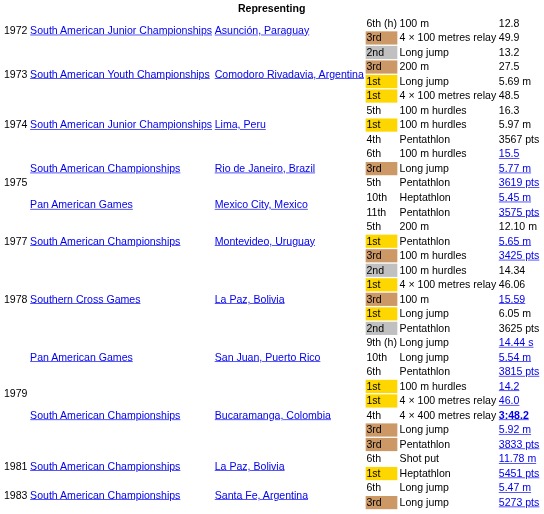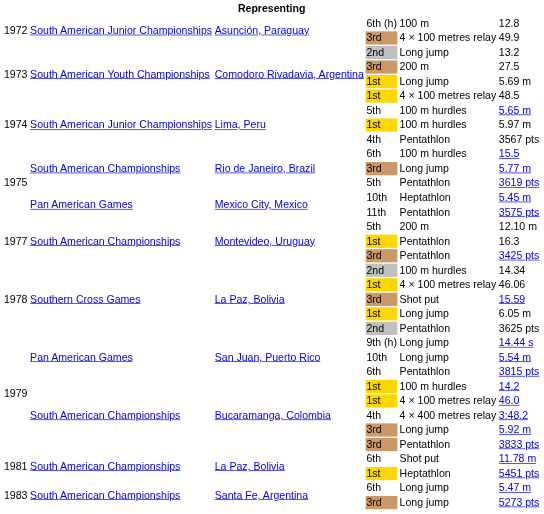 <table>
 <tr>
 <th colspan="6">Representing </th>
 </tr>
 <tr>
 <td rowspan=2>1972</td>
 <td rowspan=2><a href='#'>South American Junior Championships</a></td>
 <td rowspan=2><a href='#'>Asunción, Paraguay</a></td>
 <td>6th (h)</td>
 <td>100 m</td>
 <td>12.8</td>
 </tr>
 <tr>
 <td bgcolor=cc9966>3rd</td>
 <td>4 × 100 metres relay</td>
 <td>49.9</td>
 </tr>
 <tr>
 <td rowspan=4>1973</td>
 <td rowspan=4><a href='#'>South American Youth Championships</a></td>
 <td rowspan=4><a href='#'>Comodoro Rivadavia, Argentina</a></td>
 <td bgcolor=silver>2nd</td>
 <td>Long jump</td>
 <td>13.2</td>
 </tr>
 <tr>
 <td bgcolor=cc9966>3rd</td>
 <td>200 m</td>
 <td>27.5</td>
 </tr>
 <tr>
 <td bgcolor=gold>1st</td>
 <td>Long jump</td>
 <td>5.69 m</td>
 </tr>
 <tr>
 <td bgcolor=gold>1st</td>
 <td>4 × 100 metres relay</td>
 <td>48.5</td>
 </tr>
 <tr>
 <td rowspan=3>1974</td>
 <td rowspan=3><a href='#'>South American Junior Championships</a></td>
 <td rowspan=3><a href='#'>Lima, Peru</a></td>
 <td>5th</td>
 <td>100 m hurdles</td>
-<td>16.3</td>
+<td><a href='#'>5.65 m</a></td>
 </tr>
 <tr>
 <td bgcolor=gold>1st</td>
 <td>100 m hurdles</td>
 <td>5.97 m</td>
 </tr>
 <tr>
 <td>4th</td>
 <td>Pentathlon</td>
 <td>3567 pts</td>
 </tr>
 <tr>
 <td rowspan=5>1975</td>
 <td rowspan=3><a href='#'>South American Championships</a></td>
 <td rowspan=3><a href='#'>Rio de Janeiro, Brazil</a></td>
 <td>6th</td>
 <td>100 m hurdles</td>
 <td><a href='#'>15.5</a></td>
 </tr>
 <tr>
 <td bgcolor=cc9966>3rd</td>
 <td>Long jump</td>
 <td><a href='#'>5.77 m</a></td>
 </tr>
 <tr>
 <td>5th</td>
 <td>Pentathlon</td>
 <td><a href='#'>3619 pts</a></td>
 </tr>
 <tr>
 <td rowspan=2><a href='#'>Pan American Games</a></td>
 <td rowspan=2><a href='#'>Mexico City, Mexico</a></td>
 <td>10th</td>
 <td>Heptathlon</td>
 <td><a href='#'>5.45 m</a></td>
 </tr>
 <tr>
 <td>11th</td>
 <td>Pentathlon</td>
 <td><a href='#'>3575 pts</a></td>
 </tr>
 <tr>
 <td rowspan=3>1977</td>
 <td rowspan=3><a href='#'>South American Championships</a></td>
 <td rowspan=3><a href='#'>Montevideo, Uruguay</a></td>
 <td>5th</td>
 <td>200 m</td>
 <td>12.10 m</td>
 </tr>
 <tr>
 <td bgcolor=gold>1st</td>
 <td>Pentathlon</td>
-<td><a href='#'>5.65 m</a></td>
+<td>16.3</td>
 </tr>
 <tr>
 <td bgcolor=cc9966>3rd</td>
-<td>100 m hurdles</td>
+<td>Pentathlon</td>
 <td><a href='#'>3425 pts</a></td>
 </tr>
 <tr>
 <td rowspan=5>1978</td>
 <td rowspan=5><a href='#'>Southern Cross Games</a></td>
 <td rowspan=5><a href='#'>La Paz, Bolivia</a></td>
 <td bgcolor=silver>2nd</td>
 <td>100 m hurdles</td>
 <td>14.34</td>
 </tr>
 <tr>
 <td bgcolor=gold>1st</td>
 <td>4 × 100 metres relay</td>
 <td>46.06</td>
 </tr>
 <tr>
 <td bgcolor=cc9966>3rd</td>
-<td>100 m</td>
+<td>Shot put</td>
 <td><a href='#'>15.59</a></td>
 </tr>
 <tr>
 <td bgcolor=gold>1st</td>
 <td>Long jump</td>
 <td>6.05 m</td>
 </tr>
 <tr>
 <td bgcolor=silver>2nd</td>
 <td>Pentathlon</td>
 <td>3625 pts</td>
 </tr>
 <tr>
 <td rowspan=8>1979</td>
 <td rowspan=3><a href='#'>Pan American Games</a></td>
 <td rowspan=3><a href='#'>San Juan, Puerto Rico</a></td>
 <td>9th (h)</td>
 <td>Long jump</td>
 <td><a href='#'>14.44 s</a></td>
 </tr>
 <tr>
 <td>10th</td>
 <td>Long jump</td>
 <td><a href='#'>5.54 m</a></td>
 </tr>
 <tr>
 <td>6th</td>
 <td>Pentathlon</td>
 <td><a href='#'>3815 pts</a></td>
 </tr>
 <tr>
 <td rowspan=5><a href='#'>South American Championships</a></td>
 <td rowspan=5><a href='#'>Bucaramanga, Colombia</a></td>
 <td bgcolor=gold>1st</td>
 <td>100 m hurdles</td>
 <td><a href='#'>14.2</a></td>
 </tr>
 <tr>
 <td bgcolor=gold>1st</td>
 <td>4 × 100 metres relay</td>
 <td><a href='#'>46.0</a></td>
 </tr>
 <tr>
 <td>4th</td>
 <td>4 × 400 metres relay</td>
-<td><strong><a href='#'>3:48.2</a></strong></td>
+<td><a href='#'>3:48.2</a></td>
 </tr>
 <tr>
 <td bgcolor=cc9966>3rd</td>
 <td>Long jump</td>
 <td><a href='#'>5.92 m</a></td>
 </tr>
 <tr>
 <td bgcolor=cc9966>3rd</td>
 <td>Pentathlon</td>
 <td><a href='#'>3833 pts</a></td>
 </tr>
 <tr>
 <td rowspan=2>1981</td>
 <td rowspan=2><a href='#'>South American Championships</a></td>
 <td rowspan=2><a href='#'>La Paz, Bolivia</a></td>
 <td>6th</td>
 <td>Shot put</td>
 <td><a href='#'>11.78 m</a></td>
 </tr>
 <tr>
 <td bgcolor=gold>1st</td>
 <td>Heptathlon</td>
 <td><a href='#'>5451 pts</a></td>
 </tr>
 <tr>
 <td rowspan=2>1983</td>
 <td rowspan=2><a href='#'>South American Championships</a></td>
 <td rowspan=2><a href='#'>Santa Fe, Argentina</a></td>
 <td>6th</td>
 <td>Long jump</td>
 <td><a href='#'>5.47 m</a></td>
 </tr>
 <tr>
 <td bgcolor=cc9966>3rd</td>
 <td>Long jump</td>
 <td><a href='#'>5273 pts</a></td>
 </tr>
 </table>
